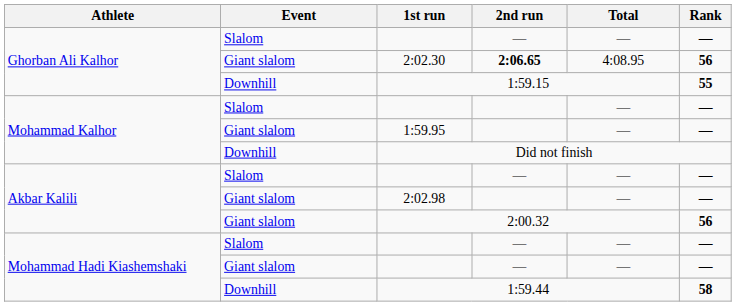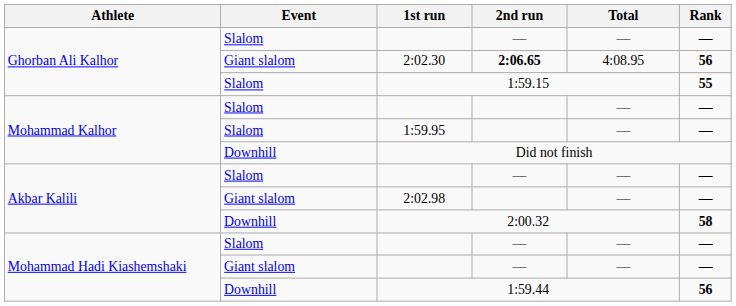 <table class="wikitable" width="60%" style="text-align:center; font-size:90%">
 <tr>
 <th width="25%">Athlete</th>
 <th width="18%">Event</th>
 <th width="11%">1st run</th>
 <th width="11%">2nd run</th>
 <th width="13%">Total</th>
 <th width="6%">Rank</th>
 </tr>
 <tr>
 <td rowspan=3 align="left"><a href='#'>Ghorban Ali Kalhor</a></td>
 <td align="left"><a href='#'>Slalom</a></td>
 <td></td>
 <td>—</td>
 <td>—</td>
 <td><strong>—</strong></td>
 </tr>
 <tr>
 <td align="left"><a href='#'>Giant slalom</a></td>
 <td>2:02.30</td>
 <td><strong>2:06.65</strong></td>
 <td>4:08.95</td>
 <td><strong>56</strong></td>
 </tr>
 <tr>
-<td align="left"><a href='#'>Downhill</a></td>
+<td align="left"><a href='#'>Slalom</a></td>
 <td colspan=3>1:59.15</td>
 <td><strong>55</strong></td>
 </tr>
 <tr>
 <td rowspan=3 align="left"><a href='#'>Mohammad Kalhor</a></td>
 <td align="left"><a href='#'>Slalom</a></td>
 <td></td>
 <td></td>
 <td>—</td>
 <td><strong>—</strong></td>
 </tr>
 <tr>
-<td align="left"><a href='#'>Giant slalom</a></td>
+<td align="left"><a href='#'>Slalom</a></td>
 <td>1:59.95</td>
 <td></td>
 <td>—</td>
 <td><strong>—</strong></td>
 </tr>
 <tr>
 <td align="left"><a href='#'>Downhill</a></td>
 <td colspan=4>Did not finish</td>
 </tr>
 <tr>
 <td rowspan=3 align="left"><a href='#'>Akbar Kalili</a></td>
 <td align="left"><a href='#'>Slalom</a></td>
 <td></td>
 <td>—</td>
 <td>—</td>
 <td><strong>—</strong></td>
 </tr>
 <tr>
 <td align="left"><a href='#'>Giant slalom</a></td>
 <td>2:02.98</td>
 <td></td>
 <td>—</td>
 <td><strong>—</strong></td>
 </tr>
 <tr>
-<td align="left"><a href='#'>Giant slalom</a></td>
+<td align="left"><a href='#'>Downhill</a></td>
 <td colspan=3>2:00.32</td>
-<td><strong>56</strong></td>
+<td><strong>58</strong></td>
 </tr>
 <tr>
 <td rowspan=3 align="left"><a href='#'>Mohammad Hadi Kiashemshaki</a></td>
 <td align="left"><a href='#'>Slalom</a></td>
 <td></td>
 <td>—</td>
 <td>—</td>
 <td><strong>—</strong></td>
 </tr>
 <tr>
 <td align="left"><a href='#'>Giant slalom</a></td>
 <td></td>
 <td>—</td>
 <td>—</td>
 <td><strong>—</strong></td>
 </tr>
 <tr>
 <td align="left"><a href='#'>Downhill</a></td>
 <td colspan=3>1:59.44</td>
-<td><strong>58</strong></td>
+<td><strong>56</strong></td>
 </tr>
 </table>
